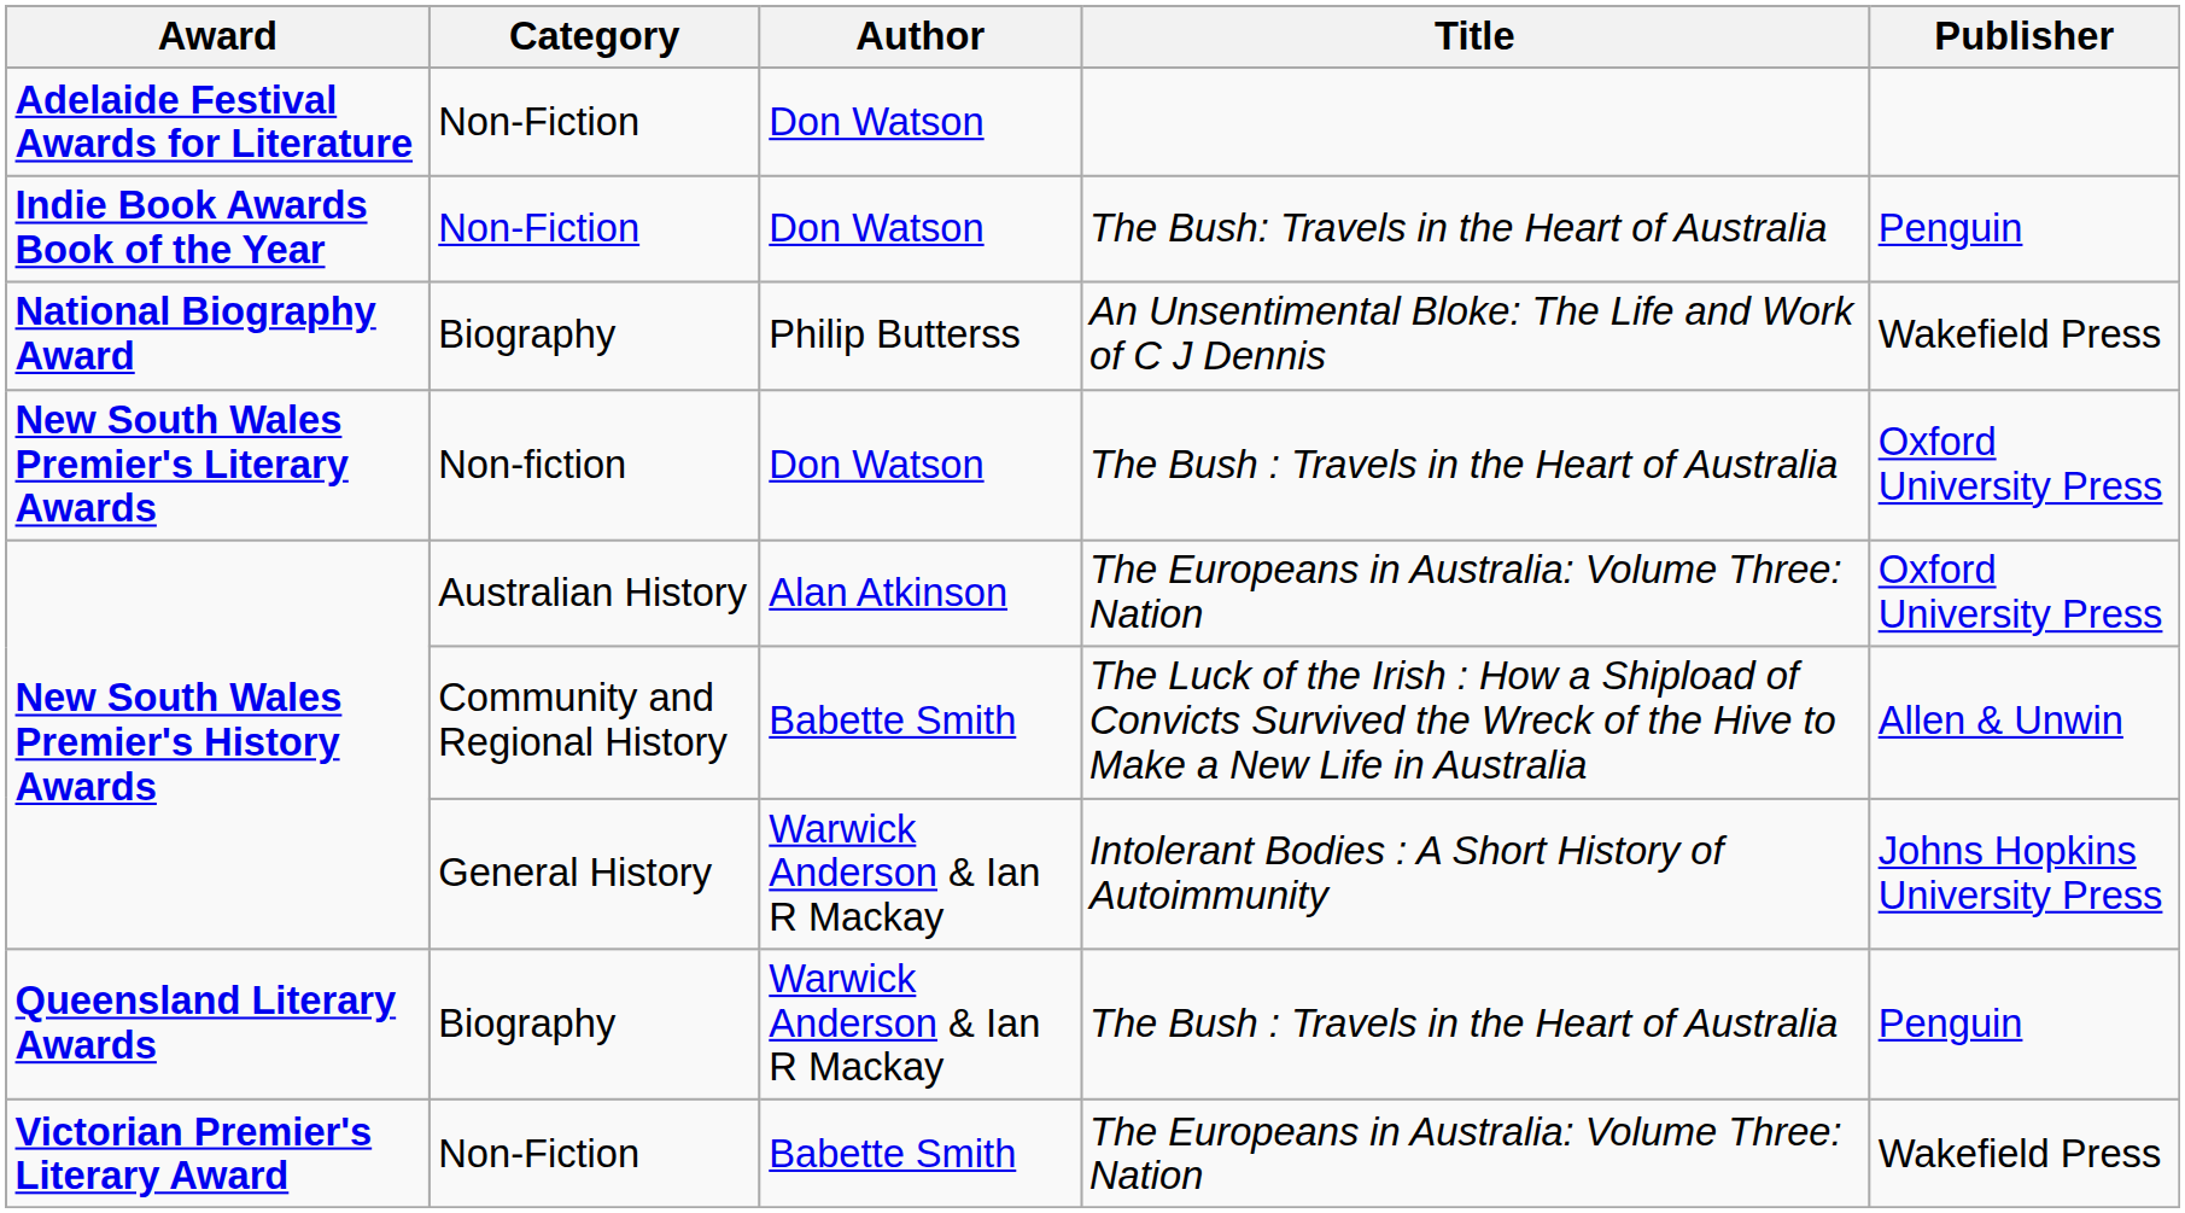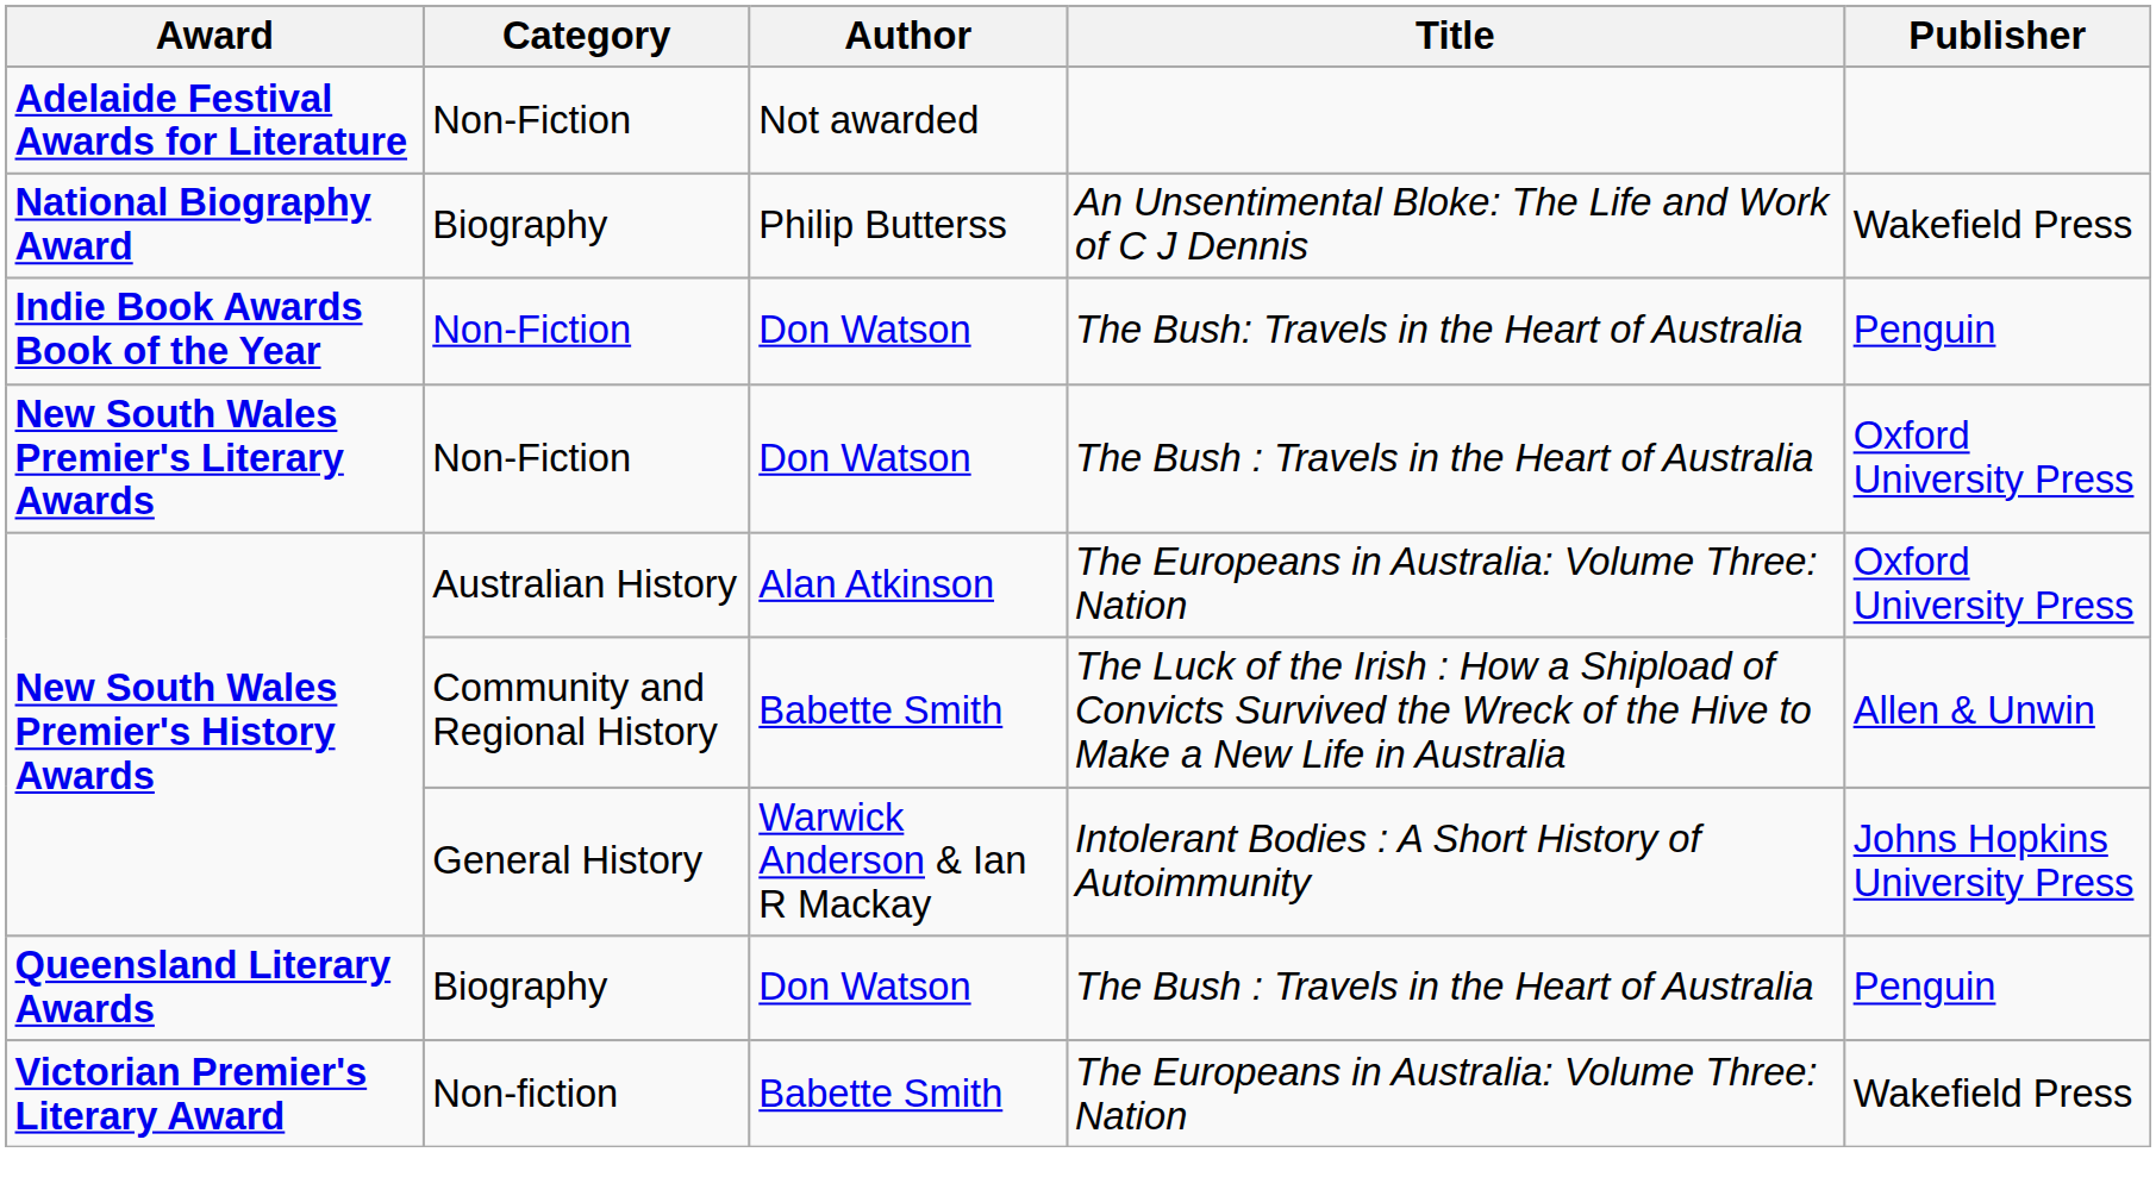 <table class="wikitable" width=100%>
 <tr>
 <th>Award</th>
 <th>Category</th>
 <th>Author</th>
 <th>Title</th>
 <th>Publisher</th>
 </tr>
 <tr>
 <td><strong><a href='#'>Adelaide Festival Awards for Literature</a></strong></td>
 <td>Non-Fiction</td>
-<td><a href='#'>Don Watson</a></td>
+<td>Not awarded</td>
 <td></td>
+</tr>
+<tr>
+<td><strong><a href='#'>National Biography Award</a></strong></td>
+<td>Biography</td>
+<td>Philip Butterss</td>
+<td><em>An Unsentimental Bloke: The Life and Work of C J Dennis</em></td>
+<td>Wakefield Press</td>
 </tr>
 <tr>
 <td><strong><a href='#'>Indie Book Awards Book of the Year</a></strong></td>
 <td><a href='#'>Non-Fiction</a></td>
 <td><a href='#'>Don Watson</a></td>
 <td><em>The Bush: Travels in the Heart of Australia</em></td>
 <td><a href='#'>Penguin</a></td>
 </tr>
 <tr>
-<td><strong><a href='#'>National Biography Award</a></strong></td>
-<td>Biography</td>
-<td>Philip Butterss</td>
-<td><em>An Unsentimental Bloke: The Life and Work of C J Dennis</em></td>
-<td>Wakefield Press</td>
-</tr>
-<tr>
 <td><strong><a href='#'>New South Wales Premier's Literary Awards</a></strong></td>
-<td>Non-fiction</td>
+<td>Non-Fiction</td>
 <td><a href='#'>Don Watson</a></td>
 <td><em>The Bush : Travels in the Heart of Australia</em></td>
 <td><a href='#'>Oxford University Press</a></td>
 </tr>
 <tr>
 <td rowspan=3><strong><a href='#'>New South Wales Premier's History Awards</a></strong></td>
 <td>Australian History</td>
 <td><a href='#'>Alan Atkinson</a></td>
 <td><em>The Europeans in Australia: Volume Three: Nation</em></td>
 <td><a href='#'>Oxford University Press</a></td>
 </tr>
 <tr>
 <td>Community and Regional History</td>
 <td><a href='#'>Babette Smith</a></td>
 <td><em>The Luck of the Irish : How a Shipload of Convicts Survived the Wreck of the Hive to Make a New Life in Australia</em></td>
 <td><a href='#'>Allen & Unwin</a></td>
 </tr>
 <tr>
 <td>General History</td>
 <td><a href='#'>Warwick Anderson</a> & Ian R Mackay</td>
 <td><em>Intolerant Bodies : A Short History of Autoimmunity</em></td>
 <td><a href='#'>Johns Hopkins University Press</a></td>
 </tr>
 <tr>
 <td><strong><a href='#'>Queensland Literary Awards</a></strong></td>
 <td>Biography</td>
-<td><a href='#'>Warwick Anderson</a> & Ian R Mackay</td>
+<td><a href='#'>Don Watson</a></td>
 <td><em>The Bush : Travels in the Heart of Australia</em></td>
 <td><a href='#'>Penguin</a></td>
 </tr>
 <tr>
 <td><strong><a href='#'>Victorian Premier's Literary Award</a></strong></td>
-<td>Non-Fiction</td>
+<td>Non-fiction</td>
 <td><a href='#'>Babette Smith</a></td>
 <td><em>The Europeans in Australia: Volume Three: Nation</em></td>
 <td>Wakefield Press</td>
 </tr>
 <tr>
 </tr>
 </table>
